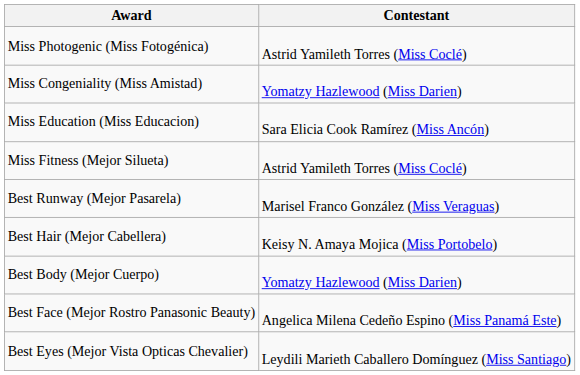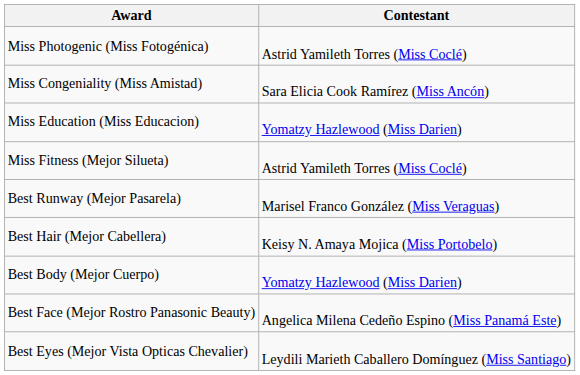 <table class="wikitable" border="1">
 <tr>
 <th>Award</th>
 <th>Contestant</th>
 </tr>
 <tr>
 <td>Miss Photogenic (Miss Fotogénica)</td>
 <td><br>Astrid Yamileth Torres (<a href='#'>Miss Coclé</a>)</td>
 </tr>
 <tr>
 <td>Miss Congeniality (Miss Amistad)</td>
-<td><br><a href='#'>Yomatzy Hazlewood</a> (<a href='#'>Miss Darien</a>)</td>
+<td><br>Sara Elicia Cook Ramírez (<a href='#'>Miss Ancón</a>)</td>
 </tr>
 <tr>
 <td>Miss Education (Miss Educacion)</td>
-<td><br>Sara Elicia Cook Ramírez (<a href='#'>Miss Ancón</a>)</td>
+<td><br><a href='#'>Yomatzy Hazlewood</a> (<a href='#'>Miss Darien</a>)</td>
 </tr>
 <tr>
 <td>Miss Fitness (Mejor Silueta)</td>
 <td><br>Astrid Yamileth Torres (<a href='#'>Miss Coclé</a>)</td>
 </tr>
 <tr>
 <td>Best Runway (Mejor Pasarela)</td>
 <td><br>Marisel Franco González (<a href='#'>Miss Veraguas</a>)</td>
 </tr>
 <tr>
 <td>Best Hair (Mejor Cabellera)</td>
 <td><br>Keisy N. Amaya Mojica (<a href='#'>Miss Portobelo</a>)</td>
 </tr>
 <tr>
 <td>Best Body (Mejor Cuerpo)</td>
 <td><br><a href='#'>Yomatzy Hazlewood</a> (<a href='#'>Miss Darien</a>)</td>
 </tr>
 <tr>
 <td>Best Face (Mejor Rostro Panasonic Beauty)</td>
 <td><br>Angelica Milena Cedeño Espino (<a href='#'>Miss Panamá Este</a>)</td>
 </tr>
 <tr>
 <td>Best Eyes (Mejor Vista Opticas Chevalier)</td>
 <td><br>Leydili Marieth Caballero Domínguez (<a href='#'>Miss Santiago</a>)</td>
 </tr>
 </table>
